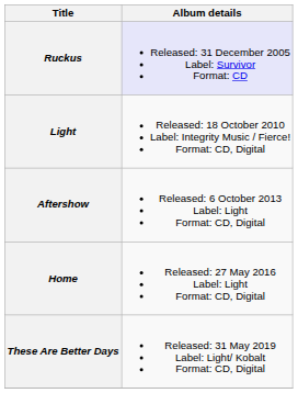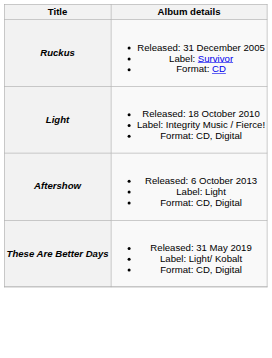 <table class="wikitable plainrowheaders" style="text-align:center;">
 <tr>
 <th scope="col">Title</th>
 <th scope="col">Album details</th>
 </tr>
 <tr>
 <th scope="row"><em>Ruckus</em></th>
-<td style="background: lavender;"><br><ul><li>Released: 31 December 2005</li><li>Label: <a href='#'>Survivor</a></li><li>Format: <a href='#'>CD</a></li></ul></td>
+<td><br><ul><li>Released: 31 December 2005</li><li>Label: <a href='#'>Survivor</a></li><li>Format: <a href='#'>CD</a></li></ul></td>
 </tr>
 <tr>
 <th scope="row"><em>Light</em></th>
 <td><br><ul><li>Released: 18 October 2010</li><li>Label: Integrity Music / Fierce!</li><li>Format: CD, Digital</li></ul></td>
 </tr>
 <tr>
 <th scope="row"><em>Aftershow</em></th>
 <td><br><ul><li>Released: 6 October 2013</li><li>Label: Light</li><li>Format: CD, Digital</li></ul></td>
 </tr>
 <tr>
-<th scope="row"><em>Home</em></th>
-<td><br><ul><li>Released: 27 May 2016</li><li>Label: Light</li><li>Format: CD, Digital</li></ul></td>
-</tr>
-<tr>
 <th scope="row"><em>These Are Better Days</em></th>
 <td><br><ul><li>Released: 31 May 2019</li><li>Label: Light/ Kobalt</li><li>Format: CD, Digital</li></ul></td>
 </tr>
 <tr>
 </tr>
 </table>
